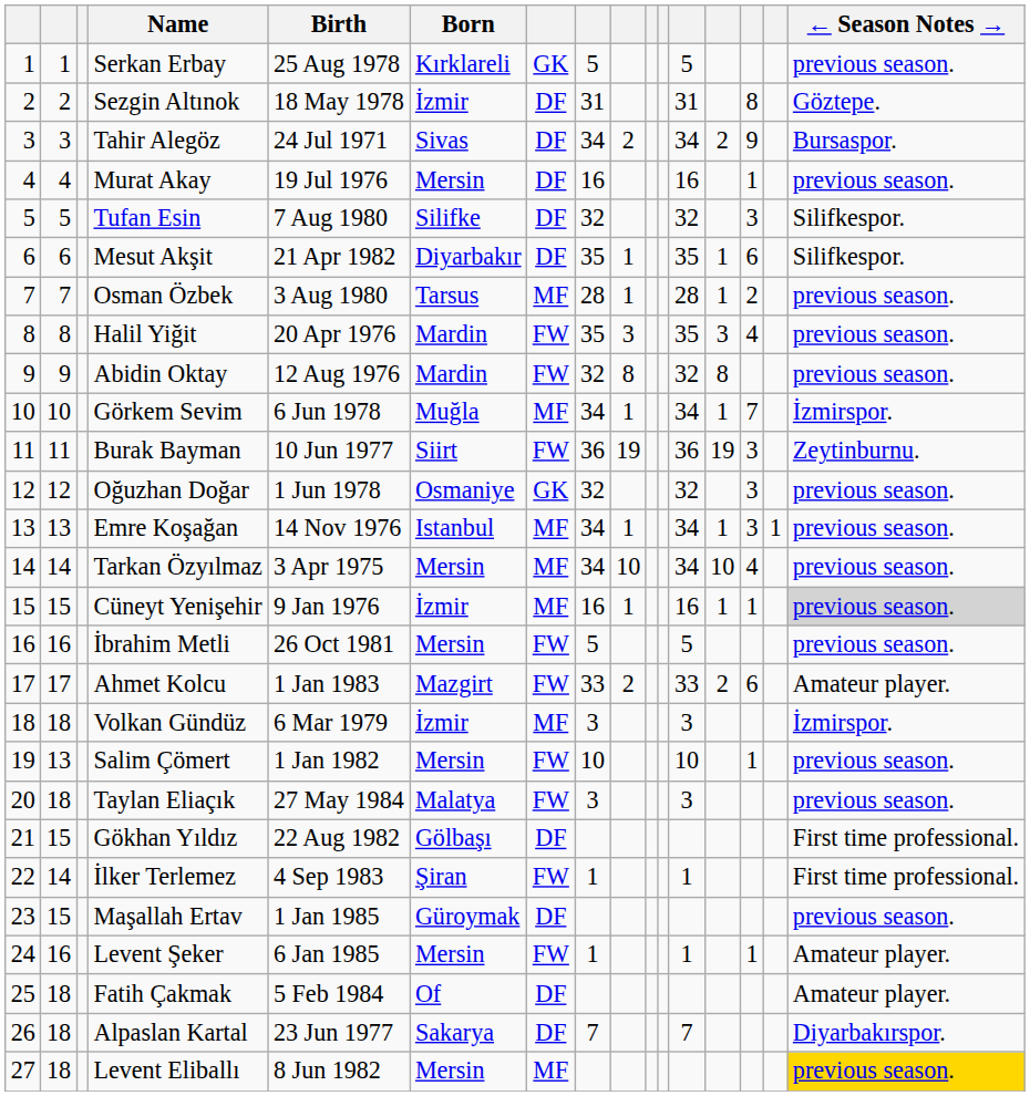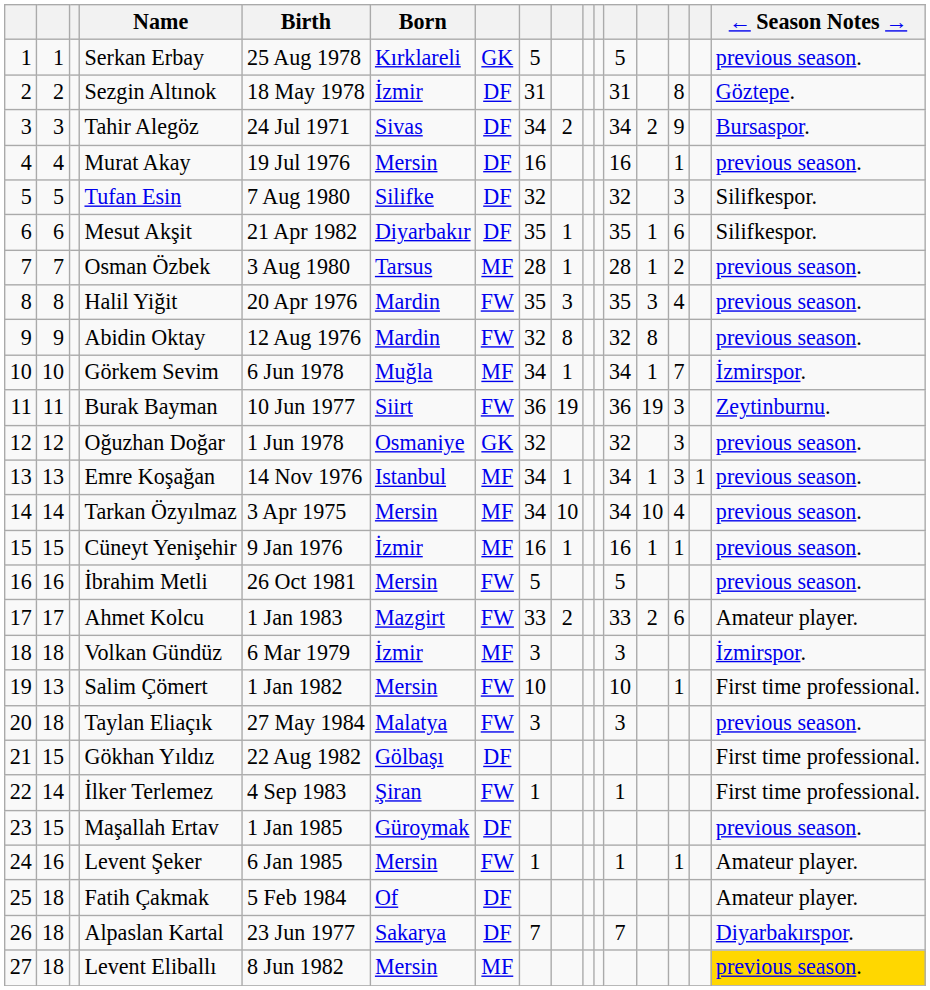 <table class="wikitable sortable">
 <tr>
 <th></th>
 <th></th>
 <th></th>
 <th>Name</th>
 <th>Birth</th>
 <th>Born</th>
 <th></th>
 <th></th>
 <th></th>
 <th></th>
 <th></th>
 <th></th>
 <th></th>
 <th></th>
 <th></th>
 <th><a href='#'>←</a> Season Notes <a href='#'>→</a></th>
 </tr>
 <tr>
 <td align="right">1</td>
 <td align="right">1</td>
 <td></td>
 <td>Serkan Erbay</td>
 <td>25 Aug 1978</td>
 <td><a href='#'>Kırklareli</a></td>
 <td align="center"><a href='#'>GK</a></td>
 <td align="center">5</td>
 <td></td>
 <td></td>
 <td></td>
 <td align="center">5</td>
 <td></td>
 <td></td>
 <td></td>
 <td> <a href='#'>previous season</a>.</td>
 </tr>
 <tr>
 <td align="right">2</td>
 <td align="right">2</td>
 <td></td>
 <td>Sezgin Altınok</td>
 <td>18 May 1978</td>
 <td><a href='#'>İzmir</a></td>
 <td align="center"><a href='#'>DF</a></td>
 <td align="center">31</td>
 <td></td>
 <td></td>
 <td></td>
 <td align="center">31</td>
 <td></td>
 <td align="center">8</td>
 <td></td>
 <td> <a href='#'>Göztepe</a>.</td>
 </tr>
 <tr>
 <td align="right">3</td>
 <td align="right">3</td>
 <td></td>
 <td>Tahir Alegöz</td>
 <td>24 Jul 1971</td>
 <td><a href='#'>Sivas</a></td>
 <td align="center"><a href='#'>DF</a></td>
 <td align="center">34</td>
 <td align="center">2</td>
 <td></td>
 <td></td>
 <td align="center">34</td>
 <td align="center">2</td>
 <td align="center">9</td>
 <td></td>
 <td> <a href='#'>Bursaspor</a>.</td>
 </tr>
 <tr>
 <td align="right">4</td>
 <td align="right">4</td>
 <td></td>
 <td>Murat Akay</td>
 <td>19 Jul 1976</td>
 <td><a href='#'>Mersin</a></td>
 <td align="center"><a href='#'>DF</a></td>
 <td align="center">16</td>
 <td></td>
 <td></td>
 <td></td>
 <td align="center">16</td>
 <td></td>
 <td align="center">1</td>
 <td></td>
 <td> <a href='#'>previous season</a>.</td>
 </tr>
 <tr>
 <td align="right">5</td>
 <td align="right">5</td>
 <td></td>
 <td><a href='#'>Tufan Esin</a></td>
 <td>7 Aug 1980</td>
 <td><a href='#'>Silifke</a></td>
 <td align="center"><a href='#'>DF</a></td>
 <td align="center">32</td>
 <td></td>
 <td></td>
 <td></td>
 <td align="center">32</td>
 <td></td>
 <td align="center">3</td>
 <td></td>
 <td> Silifkespor.</td>
 </tr>
 <tr>
 <td align="right">6</td>
 <td align="right">6</td>
 <td></td>
 <td>Mesut Akşit</td>
 <td>21 Apr 1982</td>
 <td><a href='#'>Diyarbakır</a></td>
 <td align="center"><a href='#'>DF</a></td>
 <td align="center">35</td>
 <td align="center">1</td>
 <td></td>
 <td></td>
 <td align="center">35</td>
 <td align="center">1</td>
 <td align="center">6</td>
 <td></td>
 <td> Silifkespor.</td>
 </tr>
 <tr>
 <td align="right">7</td>
 <td align="right">7</td>
 <td></td>
 <td>Osman Özbek</td>
 <td>3 Aug 1980</td>
 <td><a href='#'>Tarsus</a></td>
 <td align="center"><a href='#'>MF</a></td>
 <td align="center">28</td>
 <td align="center">1</td>
 <td></td>
 <td></td>
 <td align="center">28</td>
 <td align="center">1</td>
 <td align="center">2</td>
 <td></td>
 <td> <a href='#'>previous season</a>.</td>
 </tr>
 <tr>
 <td align="right">8</td>
 <td align="right">8</td>
 <td></td>
 <td>Halil Yiğit</td>
 <td>20 Apr 1976</td>
 <td><a href='#'>Mardin</a></td>
 <td align="center"><a href='#'>FW</a></td>
 <td align="center">35</td>
 <td align="center">3</td>
 <td></td>
 <td></td>
 <td align="center">35</td>
 <td align="center">3</td>
 <td align="center">4</td>
 <td></td>
 <td> <a href='#'>previous season</a>.</td>
 </tr>
 <tr>
 <td align="right">9</td>
 <td align="right">9</td>
 <td></td>
 <td>Abidin Oktay</td>
 <td>12 Aug 1976</td>
 <td><a href='#'>Mardin</a></td>
 <td align="center"><a href='#'>FW</a></td>
 <td align="center">32</td>
 <td align="center">8</td>
 <td></td>
 <td></td>
 <td align="center">32</td>
 <td align="center">8</td>
 <td></td>
 <td></td>
 <td> <a href='#'>previous season</a>.</td>
 </tr>
 <tr>
 <td align="right">10</td>
 <td align="right">10</td>
 <td></td>
 <td>Görkem Sevim</td>
 <td>6 Jun 1978</td>
 <td><a href='#'>Muğla</a></td>
 <td align="center"><a href='#'>MF</a></td>
 <td align="center">34</td>
 <td align="center">1</td>
 <td></td>
 <td></td>
 <td align="center">34</td>
 <td align="center">1</td>
 <td align="center">7</td>
 <td></td>
 <td> <a href='#'>İzmirspor</a>.</td>
 </tr>
 <tr>
 <td align="right">11</td>
 <td align="right">11</td>
 <td></td>
 <td>Burak Bayman</td>
 <td>10 Jun 1977</td>
 <td><a href='#'>Siirt</a></td>
 <td align="center"><a href='#'>FW</a></td>
 <td align="center">36</td>
 <td align="center">19</td>
 <td></td>
 <td></td>
 <td align="center">36</td>
 <td align="center">19</td>
 <td align="center">3</td>
 <td></td>
 <td> <a href='#'>Zeytinburnu</a>.</td>
 </tr>
 <tr>
 <td align="right">12</td>
 <td align="right">12</td>
 <td></td>
 <td>Oğuzhan Doğar</td>
 <td>1 Jun 1978</td>
 <td><a href='#'>Osmaniye</a></td>
 <td align="center"><a href='#'>GK</a></td>
 <td align="center">32</td>
 <td></td>
 <td></td>
 <td></td>
 <td align="center">32</td>
 <td></td>
 <td align="center">3</td>
 <td></td>
 <td> <a href='#'>previous season</a>.</td>
 </tr>
 <tr>
 <td align="right">13</td>
 <td align="right">13</td>
 <td></td>
 <td>Emre Koşağan</td>
 <td>14 Nov 1976</td>
 <td><a href='#'>Istanbul</a></td>
 <td align="center"><a href='#'>MF</a></td>
 <td align="center">34</td>
 <td align="center">1</td>
 <td></td>
 <td></td>
 <td align="center">34</td>
 <td align="center">1</td>
 <td align="center">3</td>
 <td align="center">1</td>
 <td> <a href='#'>previous season</a>.</td>
 </tr>
 <tr>
 <td align="right">14</td>
 <td align="right">14</td>
 <td></td>
 <td>Tarkan Özyılmaz</td>
 <td>3 Apr 1975</td>
 <td><a href='#'>Mersin</a></td>
 <td align="center"><a href='#'>MF</a></td>
 <td align="center">34</td>
 <td align="center">10</td>
 <td></td>
 <td></td>
 <td align="center">34</td>
 <td align="center">10</td>
 <td align="center">4</td>
 <td></td>
 <td> <a href='#'>previous season</a>.</td>
 </tr>
 <tr>
 <td align="right">15</td>
 <td align="right">15</td>
 <td></td>
 <td>Cüneyt Yenişehir</td>
 <td>9 Jan 1976</td>
 <td><a href='#'>İzmir</a></td>
 <td align="center"><a href='#'>MF</a></td>
 <td align="center">16</td>
 <td align="center">1</td>
 <td></td>
 <td></td>
 <td align="center">16</td>
 <td align="center">1</td>
 <td align="center">1</td>
 <td></td>
-<td style="background: lightgrey;"> <a href='#'>previous season</a>.</td>
+<td> <a href='#'>previous season</a>.</td>
 </tr>
 <tr>
 <td align="right">16</td>
 <td align="right">16</td>
 <td></td>
 <td>İbrahim Metli</td>
 <td>26 Oct 1981</td>
 <td><a href='#'>Mersin</a></td>
 <td align="center"><a href='#'>FW</a></td>
 <td align="center">5</td>
 <td></td>
 <td></td>
 <td></td>
 <td align="center">5</td>
 <td></td>
 <td></td>
 <td></td>
 <td> <a href='#'>previous season</a>.</td>
 </tr>
 <tr>
 <td align="right">17</td>
 <td align="right">17</td>
 <td></td>
 <td>Ahmet Kolcu</td>
 <td>1 Jan 1983</td>
 <td><a href='#'>Mazgirt</a></td>
 <td align="center"><a href='#'>FW</a></td>
 <td align="center">33</td>
 <td align="center">2</td>
 <td></td>
 <td></td>
 <td align="center">33</td>
 <td align="center">2</td>
 <td align="center">6</td>
 <td></td>
 <td>Amateur player.</td>
 </tr>
 <tr>
 <td align="right">18</td>
 <td align="right">18</td>
 <td></td>
 <td>Volkan Gündüz</td>
 <td>6 Mar 1979</td>
 <td><a href='#'>İzmir</a></td>
 <td align="center"><a href='#'>MF</a></td>
 <td align="center">3</td>
 <td></td>
 <td></td>
 <td></td>
 <td align="center">3</td>
 <td></td>
 <td></td>
 <td></td>
 <td> <a href='#'>İzmirspor</a>.</td>
 </tr>
 <tr>
 <td align="right">19</td>
 <td align="right">13</td>
 <td></td>
 <td>Salim Çömert</td>
 <td>1 Jan 1982</td>
 <td><a href='#'>Mersin</a></td>
 <td align="center"><a href='#'>FW</a></td>
 <td align="center">10</td>
 <td></td>
 <td></td>
 <td></td>
 <td align="center">10</td>
 <td></td>
 <td align="center">1</td>
 <td></td>
-<td> <a href='#'>previous season</a>.</td>
+<td>First time professional.</td>
 </tr>
 <tr>
 <td align="right">20</td>
 <td align="right">18</td>
 <td></td>
 <td>Taylan Eliaçık</td>
 <td>27 May 1984</td>
 <td><a href='#'>Malatya</a></td>
 <td align="center"><a href='#'>FW</a></td>
 <td align="center">3</td>
 <td></td>
 <td></td>
 <td></td>
 <td align="center">3</td>
 <td></td>
 <td></td>
 <td></td>
 <td> <a href='#'>previous season</a>.</td>
 </tr>
 <tr>
 <td align="right">21</td>
 <td align="right">15</td>
 <td></td>
 <td>Gökhan Yıldız</td>
 <td>22 Aug 1982</td>
 <td><a href='#'>Gölbaşı</a></td>
 <td align="center"><a href='#'>DF</a></td>
 <td></td>
 <td></td>
 <td></td>
 <td></td>
 <td></td>
 <td></td>
 <td></td>
 <td></td>
 <td>First time professional.</td>
 </tr>
 <tr>
 <td align="right">22</td>
 <td align="right">14</td>
 <td></td>
 <td>İlker Terlemez</td>
 <td>4 Sep 1983</td>
 <td><a href='#'>Şiran</a></td>
 <td align="center"><a href='#'>FW</a></td>
 <td align="center">1</td>
 <td></td>
 <td></td>
 <td></td>
 <td align="center">1</td>
 <td></td>
 <td></td>
 <td></td>
 <td>First time professional.</td>
 </tr>
 <tr>
 <td align="right">23</td>
 <td align="right">15</td>
 <td></td>
 <td>Maşallah Ertav</td>
 <td>1 Jan 1985</td>
 <td><a href='#'>Güroymak</a></td>
 <td align="center"><a href='#'>DF</a></td>
 <td></td>
 <td></td>
 <td></td>
 <td></td>
 <td></td>
 <td></td>
 <td></td>
 <td></td>
 <td> <a href='#'>previous season</a>.</td>
 </tr>
 <tr>
 <td align="right">24</td>
 <td align="right">16</td>
 <td></td>
 <td>Levent Şeker</td>
 <td>6 Jan 1985</td>
 <td><a href='#'>Mersin</a></td>
 <td align="center"><a href='#'>FW</a></td>
 <td align="center">1</td>
 <td></td>
 <td></td>
 <td></td>
 <td align="center">1</td>
 <td></td>
 <td align="center">1</td>
 <td></td>
 <td>Amateur player.</td>
 </tr>
 <tr>
 <td align="right">25</td>
 <td align="right">18</td>
 <td></td>
 <td>Fatih Çakmak</td>
 <td>5 Feb 1984</td>
 <td><a href='#'>Of</a></td>
 <td align="center"><a href='#'>DF</a></td>
 <td></td>
 <td></td>
 <td></td>
 <td></td>
 <td></td>
 <td></td>
 <td></td>
 <td></td>
 <td>Amateur player.</td>
 </tr>
 <tr>
 <td align="right">26</td>
 <td align="right">18</td>
 <td></td>
 <td>Alpaslan Kartal</td>
 <td>23 Jun 1977</td>
 <td><a href='#'>Sakarya</a></td>
 <td align="center"><a href='#'>DF</a></td>
 <td align="center">7</td>
 <td></td>
 <td></td>
 <td></td>
 <td align="center">7</td>
 <td></td>
 <td></td>
 <td></td>
 <td> <a href='#'>Diyarbakırspor</a>.</td>
 </tr>
 <tr>
 <td align="right">27</td>
 <td align="right">18</td>
 <td></td>
 <td>Levent Eliballı</td>
 <td>8 Jun 1982</td>
 <td><a href='#'>Mersin</a></td>
 <td align="center"><a href='#'>MF</a></td>
 <td></td>
 <td></td>
 <td></td>
 <td></td>
 <td></td>
 <td></td>
 <td></td>
 <td></td>
 <td style="background: gold;"> <a href='#'>previous season</a>.</td>
 </tr>
 </table>
